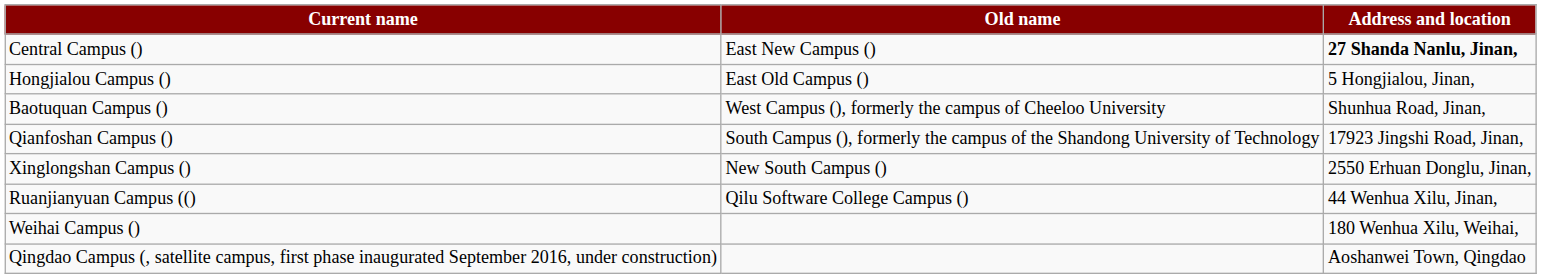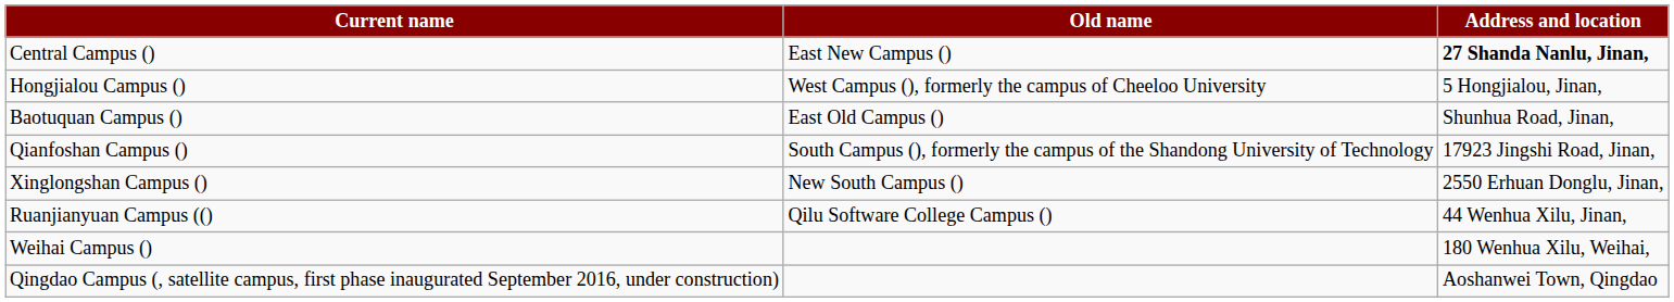 <table class="wikitable" style="font-size:85%; text-align:left; margin-left:1em;">
 <tr>
 <th style="background:#880000;color:white;">Current name</th>
 <th style="background:#880000;color:white;">Old name</th>
 <th style="background:#880000;color:white;">Address and location</th>
 </tr>
 <tr>
 <td>Central Campus ()</td>
 <td>East New Campus ()</td>
 <td><strong>27 Shanda Nanlu, Jinan, </strong></td>
 </tr>
 <tr>
 <td>Hongjialou Campus ()</td>
-<td>East Old Campus ()</td>
+<td>West Campus (), formerly the campus of Cheeloo University</td>
 <td>5 Hongjialou, Jinan, </td>
 </tr>
 <tr>
 <td>Baotuquan Campus ()</td>
-<td>West Campus (), formerly the campus of Cheeloo University</td>
+<td>East Old Campus ()</td>
 <td>Shunhua Road, Jinan, </td>
 </tr>
 <tr>
 <td>Qianfoshan Campus ()</td>
 <td>South Campus (), formerly the campus of the Shandong University of Technology</td>
 <td>17923 Jingshi Road, Jinan, </td>
 </tr>
 <tr>
 <td>Xinglongshan Campus ()</td>
 <td>New South Campus ()</td>
 <td>2550 Erhuan Donglu, Jinan, </td>
 </tr>
 <tr>
 <td>Ruanjianyuan Campus (()</td>
 <td>Qilu Software College Campus ()</td>
 <td>44 Wenhua Xilu, Jinan, </td>
 </tr>
 <tr>
 <td>Weihai Campus ()</td>
 <td></td>
 <td>180 Wenhua Xilu, Weihai, </td>
 </tr>
 <tr>
 <td>Qingdao Campus (, satellite campus, first phase inaugurated September 2016, under construction)</td>
 <td></td>
 <td>Aoshanwei Town, Qingdao</td>
 </tr>
 </table>
